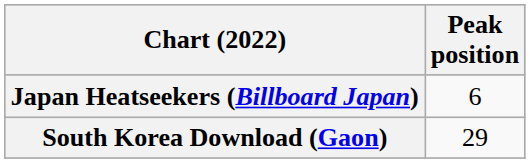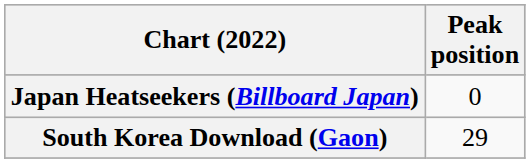 <table class="wikitable sortable plainrowheaders" style="text-align:center">
 <tr>
 <th scope="col">Chart (2022)</th>
 <th scope="col">Peak<br>position</th>
 </tr>
 <tr>
 <th scope="row">Japan Heatseekers (<em><a href='#'>Billboard Japan</a></em>)</th>
-<td>6</td>
+<td>0</td>
 </tr>
 <tr>
 <th scope="row">South Korea Download (<a href='#'>Gaon</a>)</th>
 <td>29</td>
 </tr>
 </table>
